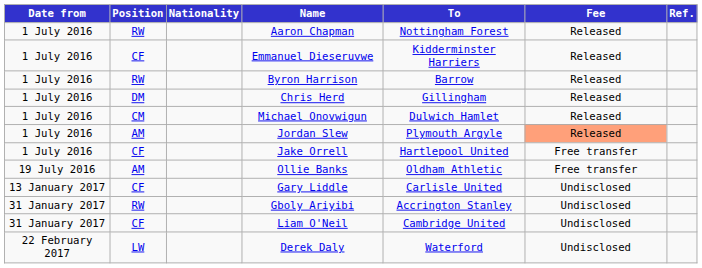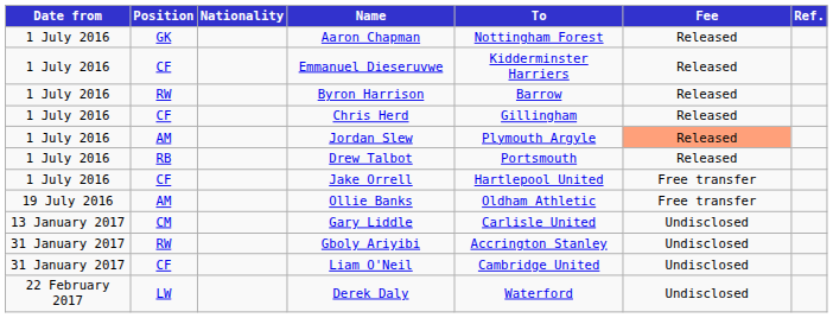 <table class="wikitable"  style="text-align:center; font-size:90%; ">
 <tr>
 <th style="background:#3232CD; color:white; width:110px;">Date from</th>
 <th style="background:#3232CD; color:white; width:50px;">Position</th>
 <th style="background:#3232CD; color:white; width:50px;">Nationality</th>
 <th style="background:#3232CD; color:white; width:150px;">Name</th>
 <th style="background:#3232CD; color:white; width:150px;">To</th>
 <th style="background:#3232CD; color:white; width:150px;">Fee</th>
 <th style="background:#3232CD; color:white; width:25px;">Ref.</th>
 </tr>
 <tr>
 <td>1 July 2016</td>
-<td><a href='#'>RW</a></td>
+<td><a href='#'>GK</a></td>
 <td></td>
 <td><a href='#'>Aaron Chapman</a></td>
 <td><a href='#'>Nottingham Forest</a></td>
 <td>Released</td>
 <td></td>
 </tr>
 <tr>
 <td>1 July 2016</td>
 <td><a href='#'>CF</a></td>
 <td></td>
 <td><a href='#'>Emmanuel Dieseruvwe</a></td>
 <td><a href='#'>Kidderminster Harriers</a> </td>
 <td>Released</td>
 <td></td>
 </tr>
 <tr>
 <td>1 July 2016</td>
 <td><a href='#'>RW</a></td>
 <td></td>
 <td><a href='#'>Byron Harrison</a></td>
 <td><a href='#'>Barrow</a> </td>
 <td>Released</td>
 <td></td>
 </tr>
 <tr>
 <td>1 July 2016</td>
-<td><a href='#'>DM</a></td>
+<td><a href='#'>CF</a></td>
 <td></td>
 <td><a href='#'>Chris Herd</a></td>
 <td><a href='#'>Gillingham</a> </td>
-<td>Released</td>
-<td></td>
-</tr>
-<tr>
-<td>1 July 2016</td>
-<td><a href='#'>CM</a></td>
-<td></td>
-<td><a href='#'>Michael Onovwigun</a></td>
-<td><a href='#'>Dulwich Hamlet</a> </td>
 <td>Released</td>
 <td></td>
 </tr>
 <tr>
 <td>1 July 2016</td>
 <td><a href='#'>AM</a></td>
 <td></td>
 <td><a href='#'>Jordan Slew</a></td>
 <td><a href='#'>Plymouth Argyle</a> </td>
 <td style="background: lightsalmon;">Released</td>
+<td></td>
+</tr>
+<tr>
+<td>1 July 2016</td>
+<td><a href='#'>RB</a></td>
+<td></td>
+<td><a href='#'>Drew Talbot</a></td>
+<td><a href='#'>Portsmouth</a> </td>
+<td>Released</td>
 <td></td>
 </tr>
 <tr>
 <td>1 July 2016</td>
 <td><a href='#'>CF</a></td>
 <td></td>
 <td><a href='#'>Jake Orrell</a></td>
 <td><a href='#'>Hartlepool United</a></td>
 <td>Free transfer</td>
 <td></td>
 </tr>
 <tr>
 <td>19 July 2016</td>
 <td><a href='#'>AM</a></td>
 <td></td>
 <td><a href='#'>Ollie Banks</a></td>
 <td><a href='#'>Oldham Athletic</a></td>
 <td>Free transfer</td>
 <td></td>
 </tr>
 <tr>
 <td>13 January 2017</td>
-<td><a href='#'>CF</a></td>
+<td><a href='#'>CM</a></td>
 <td></td>
 <td><a href='#'>Gary Liddle</a></td>
 <td><a href='#'>Carlisle United</a></td>
 <td>Undisclosed</td>
 <td></td>
 </tr>
 <tr>
 <td>31 January 2017</td>
 <td><a href='#'>RW</a></td>
 <td></td>
 <td><a href='#'>Gboly Ariyibi</a></td>
 <td><a href='#'>Accrington Stanley</a> </td>
 <td>Undisclosed</td>
 <td></td>
 </tr>
 <tr>
 <td>31 January 2017</td>
 <td><a href='#'>CF</a></td>
 <td></td>
 <td><a href='#'>Liam O'Neil</a></td>
 <td><a href='#'>Cambridge United</a></td>
 <td>Undisclosed</td>
 <td></td>
 </tr>
 <tr>
 <td>22 February 2017</td>
 <td><a href='#'>LW</a></td>
 <td></td>
 <td><a href='#'>Derek Daly</a></td>
 <td><a href='#'>Waterford</a></td>
 <td>Undisclosed</td>
 <td></td>
 </tr>
 </table>
